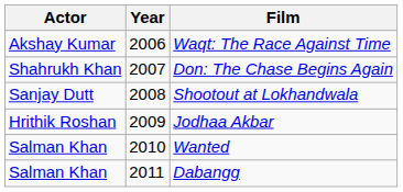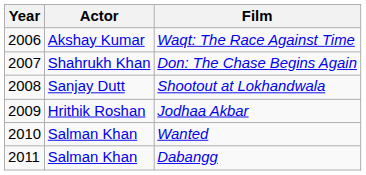 <table class="wikitable">
 <tr>
+<th>Year</th>
 <th>Actor</th>
-<th>Year</th>
 <th>Film</th>
 </tr>
 <tr>
+<td>2006</td>
 <td><a href='#'>Akshay Kumar</a></td>
-<td>2006</td>
 <td><em><a href='#'>Waqt: The Race Against Time</a></em></td>
 </tr>
 <tr>
+<td>2007</td>
 <td><a href='#'>Shahrukh Khan</a></td>
-<td>2007</td>
 <td><em><a href='#'>Don: The Chase Begins Again</a></em></td>
 </tr>
 <tr>
+<td>2008</td>
 <td><a href='#'>Sanjay Dutt</a></td>
-<td>2008</td>
 <td><em><a href='#'>Shootout at Lokhandwala</a></em></td>
 </tr>
 <tr>
+<td>2009</td>
 <td><a href='#'>Hrithik Roshan</a></td>
-<td>2009</td>
 <td><em><a href='#'>Jodhaa Akbar</a></em></td>
 </tr>
 <tr>
+<td>2010</td>
 <td><a href='#'>Salman Khan</a></td>
-<td>2010</td>
 <td><em><a href='#'>Wanted</a></em></td>
 </tr>
 <tr>
+<td>2011</td>
 <td><a href='#'>Salman Khan</a></td>
-<td>2011</td>
 <td><em><a href='#'>Dabangg</a></em></td>
 </tr>
 </table>
